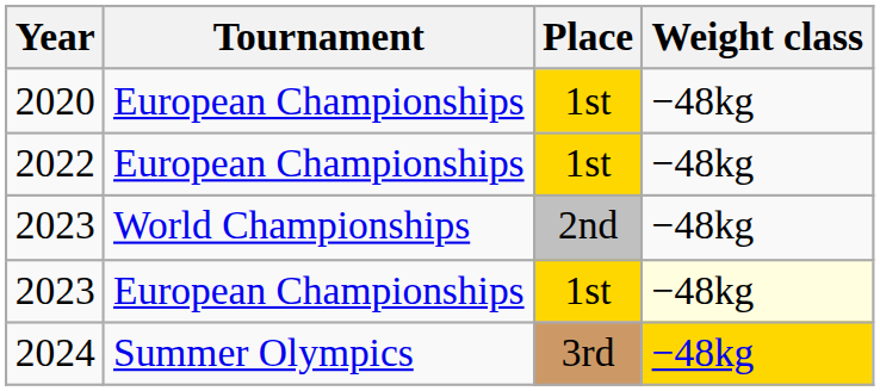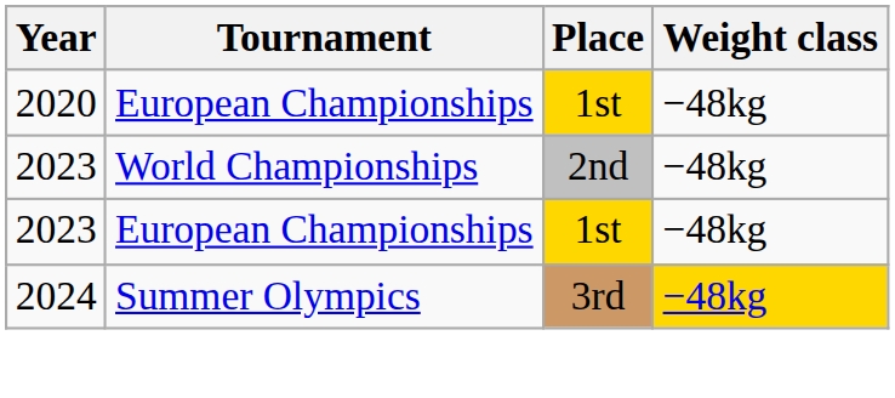 <table class="wikitable">
 <tr>
 <th>Year</th>
 <th>Tournament</th>
 <th>Place</th>
 <th>Weight class</th>
 </tr>
 <tr>
 <td>2020</td>
 <td><a href='#'>European Championships</a></td>
 <td bgcolor="gold" align="center">1st</td>
 <td>−48kg</td>
 </tr>
 <tr>
-<td>2022</td>
-<td><a href='#'>European Championships</a></td>
-<td bgcolor="gold" align="center">1st</td>
-<td>−48kg</td>
-</tr>
-<tr>
 <td>2023</td>
 <td><a href='#'>World Championships</a></td>
 <td bgcolor="silver" align="center">2nd</td>
 <td>−48kg</td>
 </tr>
 <tr>
 <td>2023</td>
 <td><a href='#'>European Championships</a></td>
 <td bgcolor="gold" align="center">1st</td>
-<td style="background: lightyellow;">−48kg</td>
+<td>−48kg</td>
 </tr>
 <tr>
 <td>2024</td>
 <td><a href='#'>Summer Olympics</a></td>
 <td bgcolor="cc9966" align="center">3rd</td>
 <td style="background: gold;"><a href='#'>−48kg</a></td>
 </tr>
 </table>
